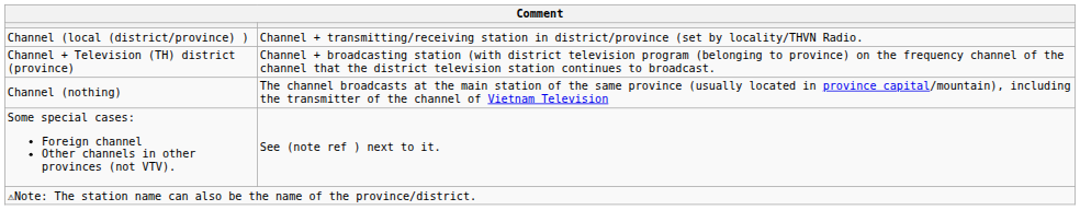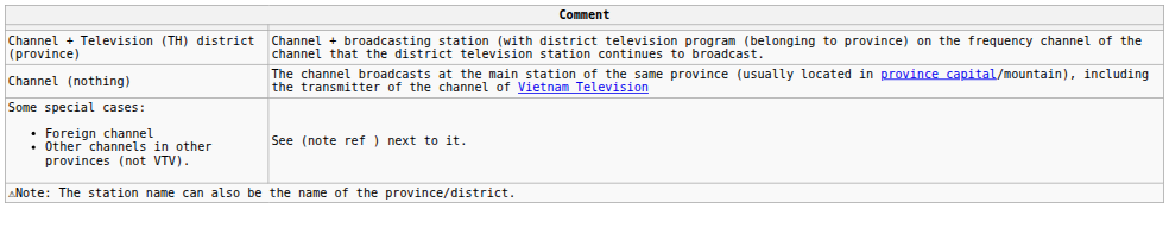 <table class=wikitable>
 <tr>
 <th colspan="2">Comment</th>
 </tr>
 <tr>
 <th></th>
 <th></th>
-</tr>
-<tr>
-<td>Channel (local (district/province) )</td>
-<td>Channel + transmitting/receiving station in district/province (set by locality/THVN Radio.</td>
 </tr>
 <tr>
 <td>Channel + Television (TH) district (province)</td>
 <td>Channel + broadcasting station (with district television program (belonging to province) on the frequency channel of the channel that the district television station continues to broadcast.</td>
 </tr>
 <tr>
 <td>Channel (nothing)</td>
 <td>The channel broadcasts at the main station of the same province (usually located in <a href='#'>province capital</a>/mountain), including the transmitter of the channel of <a href='#'>Vietnam Television</a></td>
 </tr>
 <tr>
 <td>Some special cases:<br><ul><li>Foreign channel</li><li>Other channels in other provinces (not VTV).</li></ul></td>
 <td>See (note ref ) next to it.</td>
 </tr>
 <tr>
 <td colspan="2">⚠Note: The station name can also be the name of the province/district.</td>
 </tr>
 </table>
